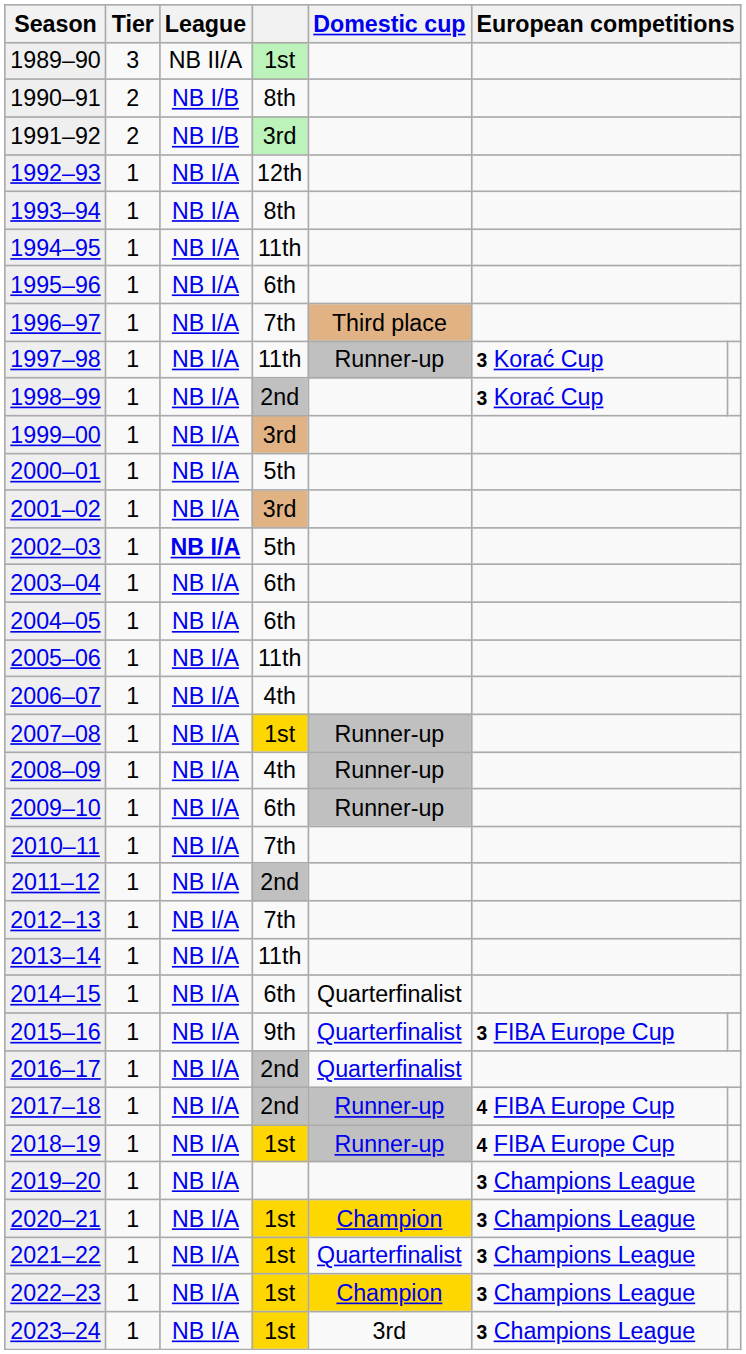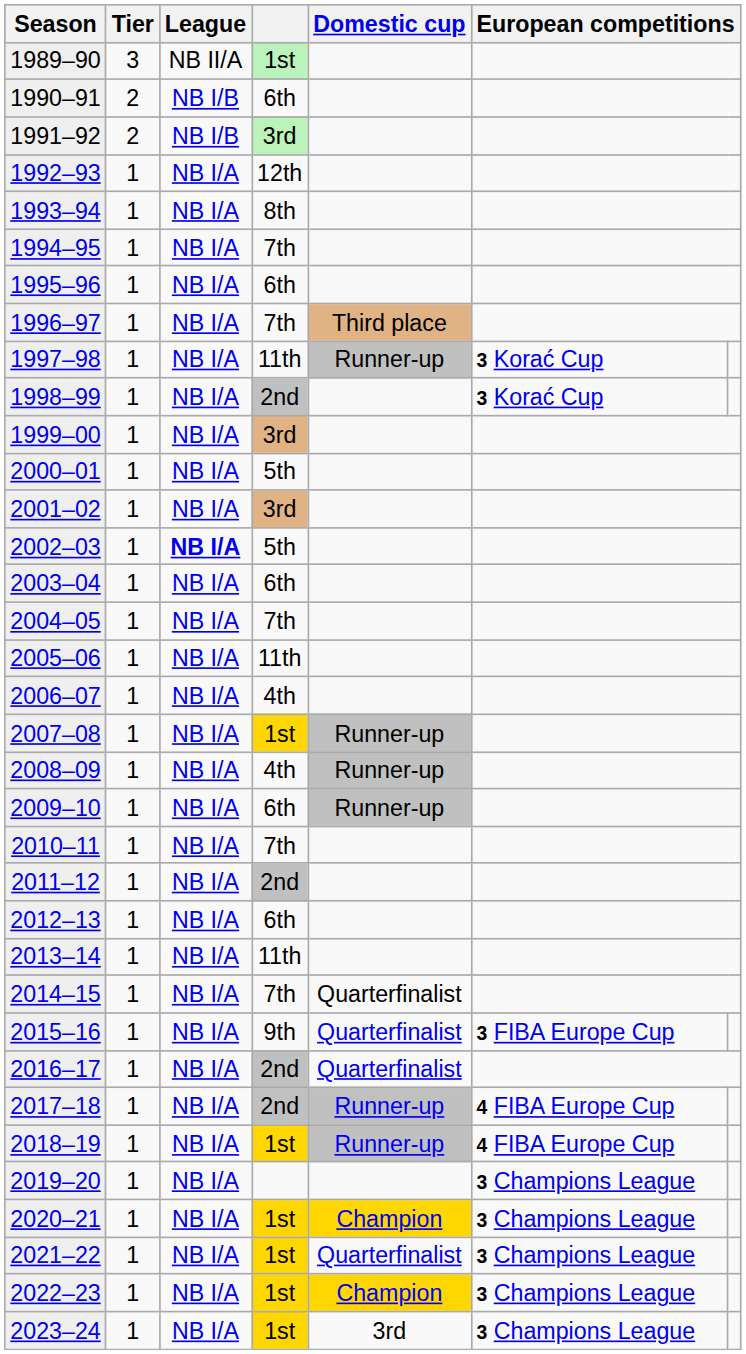 <table class="wikitable" style="font-size:88%; text-align:center">
 <tr>
 <th>Season</th>
 <th>Tier</th>
 <th>League</th>
 <th></th>
 <th><a href='#'>Domestic cup</a></th>
 <th colspan=2>European competitions</th>
 </tr>
 <tr>
 <td style="background:#efefef;">1989–90</td>
 <td>3</td>
 <td>NB II/A</td>
 <td bgcolor=#BBF3BB>1st</td>
 <td></td>
 <td colspan=2></td>
 </tr>
 <tr>
 <td style="background:#efefef;">1990–91</td>
 <td>2</td>
 <td><a href='#'>NB I/B</a></td>
-<td>8th</td>
+<td>6th</td>
 <td></td>
 <td colspan=2></td>
 </tr>
 <tr>
 <td style="background:#efefef;">1991–92</td>
 <td>2</td>
 <td><a href='#'>NB I/B</a></td>
 <td bgcolor=#BBF3BB>3rd</td>
 <td></td>
 <td colspan=2></td>
 </tr>
 <tr>
 <td style="background:#efefef;"><a href='#'>1992–93</a></td>
 <td>1</td>
 <td><a href='#'>NB I/A</a></td>
 <td>12th</td>
 <td></td>
 <td colspan=2></td>
 </tr>
 <tr>
 <td style="background:#efefef;"><a href='#'>1993–94</a></td>
 <td>1</td>
 <td><a href='#'>NB I/A</a></td>
 <td>8th</td>
 <td></td>
 <td colspan=2></td>
 </tr>
 <tr>
 <td style="background:#efefef;"><a href='#'>1994–95</a></td>
 <td>1</td>
 <td><a href='#'>NB I/A</a></td>
-<td align=center>11th</td>
+<td>7th</td>
 <td></td>
 <td colspan=2></td>
 </tr>
 <tr>
 <td style="background:#efefef;"><a href='#'>1995–96</a></td>
 <td>1</td>
 <td><a href='#'>NB I/A</a></td>
 <td>6th</td>
 <td></td>
 <td colspan=2></td>
 </tr>
 <tr>
 <td style="background:#efefef;"><a href='#'>1996–97</a></td>
 <td>1</td>
 <td><a href='#'>NB I/A</a></td>
 <td>7th</td>
 <td style="background:#e1b384">Third place</td>
 <td colspan=2></td>
 </tr>
 <tr>
 <td style="background:#efefef;"><a href='#'>1997–98</a></td>
 <td>1</td>
 <td><a href='#'>NB I/A</a></td>
 <td>11th</td>
 <td style="background:silver">Runner-up</td>
 <td align=left><small><strong>3</strong></small> <a href='#'>Korać Cup</a></td>
 <td></td>
 </tr>
 <tr>
 <td style="background:#efefef;"><a href='#'>1998–99</a></td>
 <td>1</td>
 <td><a href='#'>NB I/A</a></td>
 <td style="background:silver">2nd</td>
 <td></td>
 <td align=left><small><strong>3</strong></small> <a href='#'>Korać Cup</a></td>
 <td></td>
 </tr>
 <tr>
 <td style="background:#efefef;"><a href='#'>1999–00</a></td>
 <td>1</td>
 <td><a href='#'>NB I/A</a></td>
 <td style="background:#e1b384">3rd</td>
 <td></td>
 <td colspan=2></td>
 </tr>
 <tr>
 <td style="background:#efefef;"><a href='#'>2000–01</a></td>
 <td>1</td>
 <td><a href='#'>NB I/A</a></td>
 <td>5th</td>
 <td></td>
 <td colspan=2></td>
 </tr>
 <tr>
 <td style="background:#efefef;"><a href='#'>2001–02</a></td>
 <td>1</td>
 <td><a href='#'>NB I/A</a></td>
 <td style="background:#e1b384">3rd</td>
 <td></td>
 <td colspan=2></td>
 </tr>
 <tr>
 <td style="background:#efefef;"><a href='#'>2002–03</a></td>
 <td>1</td>
 <td><strong><a href='#'>NB I/A</a></strong></td>
 <td>5th</td>
 <td></td>
 <td colspan=2></td>
 </tr>
 <tr>
 <td style="background:#efefef;"><a href='#'>2003–04</a></td>
 <td>1</td>
 <td><a href='#'>NB I/A</a></td>
 <td>6th</td>
 <td></td>
 <td colspan=2></td>
 </tr>
 <tr>
 <td style="background:#efefef;"><a href='#'>2004–05</a></td>
 <td>1</td>
 <td><a href='#'>NB I/A</a></td>
-<td>6th</td>
+<td>7th</td>
 <td></td>
 <td colspan=2></td>
 </tr>
 <tr>
 <td style="background:#efefef;"><a href='#'>2005–06</a></td>
 <td>1</td>
 <td><a href='#'>NB I/A</a></td>
 <td>11th</td>
 <td></td>
 <td colspan=2></td>
 </tr>
 <tr>
 <td style="background:#efefef;"><a href='#'>2006–07</a></td>
 <td>1</td>
 <td><a href='#'>NB I/A</a></td>
 <td>4th</td>
 <td></td>
 <td colspan=2></td>
 </tr>
 <tr>
 <td style="background:#efefef;"><a href='#'>2007–08</a></td>
 <td>1</td>
 <td><a href='#'>NB I/A</a></td>
 <td style="background:gold">1st</td>
 <td style="background:silver">Runner-up</td>
 <td colspan=2></td>
 </tr>
 <tr>
 <td style="background:#efefef;"><a href='#'>2008–09</a></td>
 <td>1</td>
 <td><a href='#'>NB I/A</a></td>
 <td>4th</td>
 <td style="background:silver">Runner-up</td>
 <td colspan=2></td>
 </tr>
 <tr>
 <td style="background:#efefef;"><a href='#'>2009–10</a></td>
 <td>1</td>
 <td><a href='#'>NB I/A</a></td>
 <td>6th</td>
 <td style="background:silver" align=center>Runner-up</td>
 <td colspan=2></td>
 </tr>
 <tr>
 <td style="background:#efefef;"><a href='#'>2010–11</a></td>
 <td align="center">1</td>
 <td><a href='#'>NB I/A</a></td>
 <td>7th</td>
 <td></td>
 <td colspan=2></td>
 </tr>
 <tr>
 <td style="background:#efefef;"><a href='#'>2011–12</a></td>
 <td>1</td>
 <td><a href='#'>NB I/A</a></td>
 <td style="background:silver">2nd</td>
 <td></td>
 <td colspan=2></td>
 </tr>
 <tr>
 <td style="background:#efefef;"><a href='#'>2012–13</a></td>
 <td>1</td>
 <td><a href='#'>NB I/A</a></td>
-<td>7th</td>
+<td>6th</td>
 <td></td>
 <td colspan=2></td>
 </tr>
 <tr>
 <td style="background:#efefef;"><a href='#'>2013–14</a></td>
 <td>1</td>
 <td><a href='#'>NB I/A</a></td>
 <td align=center>11th</td>
 <td></td>
 <td colspan=2></td>
 </tr>
 <tr>
 <td style="background:#efefef;"><a href='#'>2014–15</a></td>
 <td>1</td>
 <td><a href='#'>NB I/A</a></td>
-<td>6th</td>
+<td>7th</td>
 <td>Quarterfinalist</td>
 <td colspan=2></td>
 </tr>
 <tr>
 <td style="background:#efefef;"><a href='#'>2015–16</a></td>
 <td>1</td>
 <td><a href='#'>NB I/A</a></td>
 <td>9th</td>
 <td><a href='#'>Quarterfinalist</a></td>
 <td align=left><small><strong>3</strong></small> <a href='#'>FIBA Europe Cup</a></td>
 <td></td>
 </tr>
 <tr>
 <td style="background:#efefef;"><a href='#'>2016–17</a></td>
 <td>1</td>
 <td><a href='#'>NB I/A</a></td>
 <td style="background:silver">2nd</td>
 <td><a href='#'>Quarterfinalist</a></td>
 <td colspan=2></td>
 </tr>
 <tr>
 <td style="background:#efefef;"><a href='#'>2017–18</a></td>
 <td>1</td>
 <td><a href='#'>NB I/A</a></td>
 <td style="background:silver">2nd</td>
 <td style="background:silver"><a href='#'>Runner-up</a></td>
 <td align=left><small><strong>4</strong></small> <a href='#'>FIBA Europe Cup</a></td>
 <td></td>
 </tr>
 <tr>
 <td style="background:#efefef;"><a href='#'>2018–19</a></td>
 <td>1</td>
 <td><a href='#'>NB I/A</a></td>
 <td style="background:gold">1st</td>
 <td style="background:silver"><a href='#'>Runner-up</a></td>
 <td align=left><small><strong>4</strong></small> <a href='#'>FIBA Europe Cup</a></td>
 <td></td>
 </tr>
 <tr>
 <td style="background:#efefef;"><a href='#'>2019–20</a></td>
 <td>1</td>
 <td><a href='#'>NB I/A</a></td>
 <td></td>
 <td></td>
 <td align=left><small><strong>3</strong></small> <a href='#'>Champions League</a></td>
 <td></td>
 </tr>
 <tr>
 <td style="background:#efefef;"><a href='#'>2020–21</a></td>
 <td>1</td>
 <td><a href='#'>NB I/A</a></td>
 <td style="background:gold">1st</td>
 <td style="background:gold"><a href='#'>Champion</a></td>
 <td align=left><small><strong>3</strong></small> <a href='#'>Champions League</a></td>
 <td></td>
 </tr>
 <tr>
 <td style="background:#efefef;"><a href='#'>2021–22</a></td>
 <td>1</td>
 <td><a href='#'>NB I/A</a></td>
 <td style="background:gold">1st</td>
 <td><a href='#'>Quarterfinalist</a></td>
 <td align=left><small><strong>3</strong></small> <a href='#'>Champions League</a></td>
 <td></td>
 </tr>
 <tr>
 <td style="background:#efefef;"><a href='#'>2022–23</a></td>
 <td>1</td>
 <td><a href='#'>NB I/A</a></td>
 <td style="background:gold">1st</td>
 <td style="background:gold"><a href='#'>Champion</a></td>
 <td align=left><small><strong>3</strong></small> <a href='#'>Champions League</a></td>
 <td></td>
 </tr>
 <tr>
 <td style="background:#efefef;"><a href='#'>2023–24</a></td>
 <td>1</td>
 <td><a href='#'>NB I/A</a></td>
 <td style="background:gold">1st</td>
 <td style="background:bronze">3rd</td>
 <td align=left><small><strong>3</strong></small> <a href='#'>Champions League</a></td>
 <td></td>
 </tr>
 </table>
